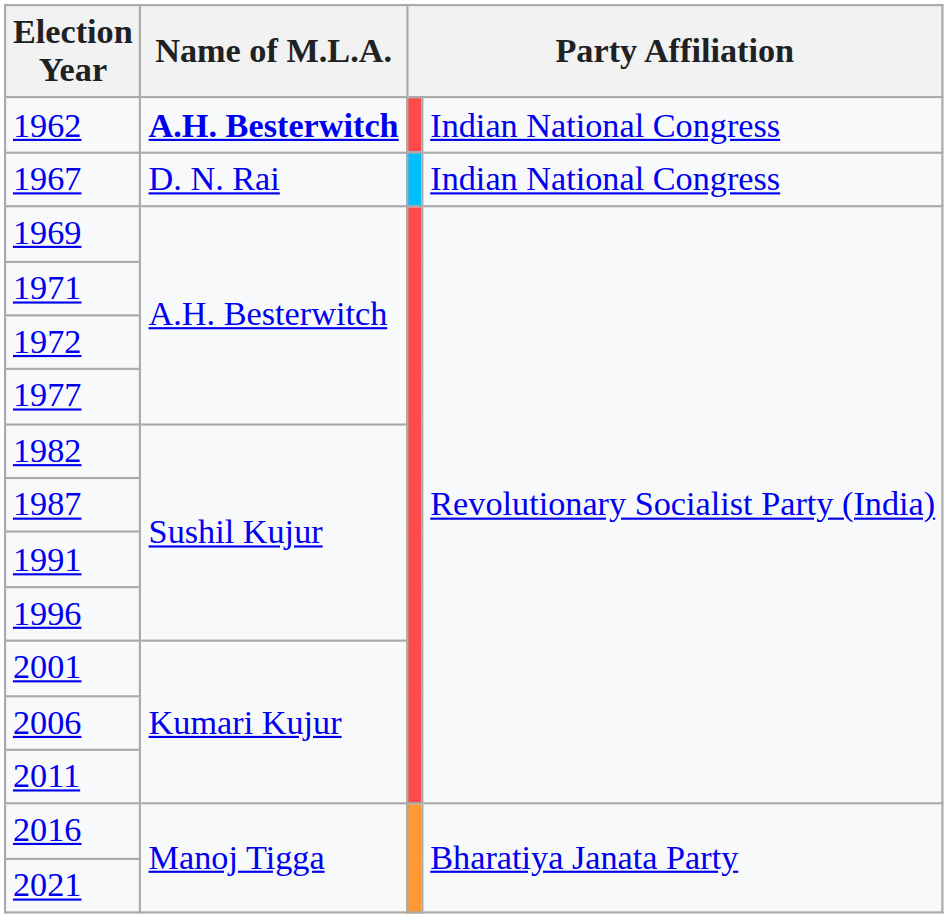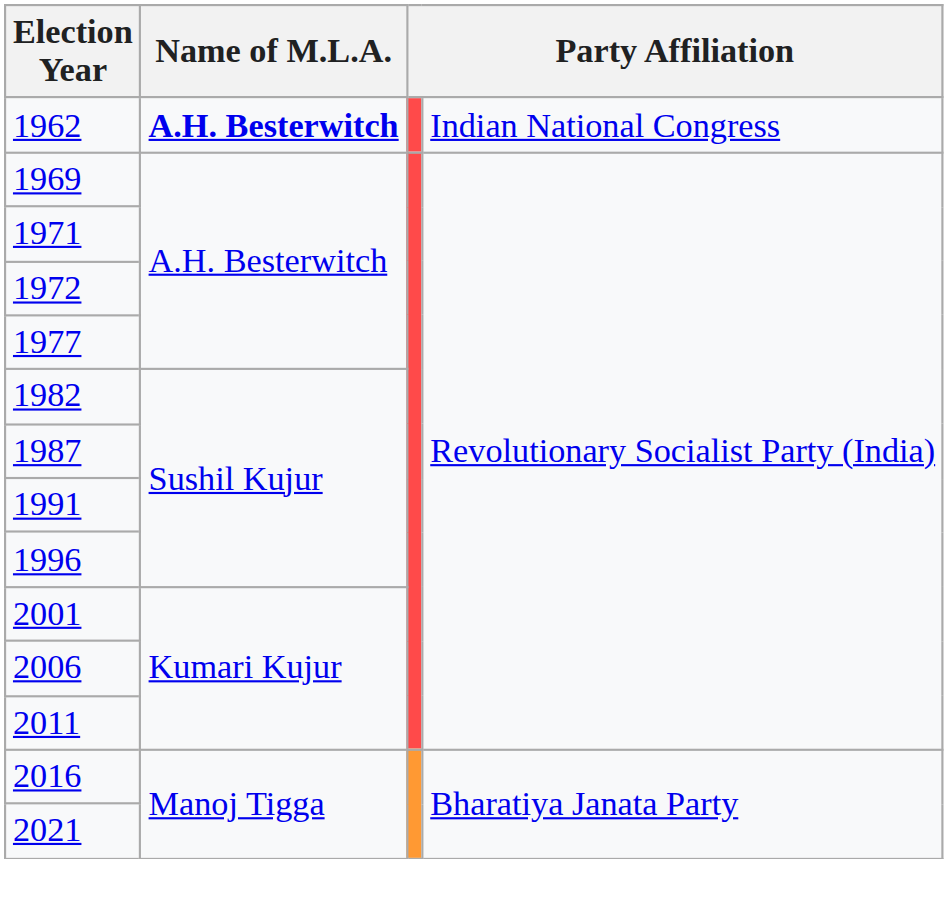 <table class="wikitable sortable">
 <tr style="font-weight:bold; text-align:center; background-color:#EAECF0;">
 <th style="vertical-align:middle; color:#202122;">Election<br>Year</th>
 <th style="vertical-align:middle; color:#202122;">Name of M.L.A.</th>
 <th style="vertical-align:middle; color:#202122;" Colspan=2>Party Affiliation</th>
 </tr>
 <tr style="background-color:#F8F9FA;">
 <td style="color:#0645AD;"><a href='#'>1962</a></td>
 <td style="color:#0645AD;"><strong><a href='#'>A.H. Besterwitch</a></strong></td>
 <td style="background-color:#ff4a4a;"></td>
-<td style="color:#0645AD;"><a href='#'>Indian National Congress</a></td>
-</tr>
-<tr style="background-color:#F8F9FA;">
-<td style="color:#0645AD;"><a href='#'>1967</a></td>
-<td style="vertical-align:middle; color:#202122;"><a href='#'>D. N. Rai</a></td>
-<td style="background-color:#00bfff;"></td>
 <td style="color:#0645AD;"><a href='#'>Indian National Congress</a></td>
 </tr>
 <tr style="background-color:#F8F9FA;">
 <td style="vertical-align:middle; color:#202122;"><a href='#'>1969</a></td>
 <td rowspan="4" style="vertical-align:middle; color:#202122;"><a href='#'>A.H. Besterwitch</a></td>
 <td rowspan="11" style="background-color:#ff4a4a;"></td>
 <td rowspan="11" style="vertical-align:middle; color:#202122;"><a href='#'>Revolutionary Socialist Party (India)</a></td>
 </tr>
 <tr>
 <td style="vertical-align:middle; background-color:#F8F9FA; color:#202122;"><a href='#'>1971</a></td>
 </tr>
 <tr>
 <td style="vertical-align:middle; background-color:#F8F9FA; color:#202122;"><a href='#'>1972</a></td>
 </tr>
 <tr>
 <td style="vertical-align:middle; background-color:#F8F9FA; color:#202122;"><a href='#'>1977</a></td>
 </tr>
 <tr>
 <td style="vertical-align:middle; background-color:#F8F9FA; color:#202122;"><a href='#'>1982</a></td>
 <td rowspan="4" style="vertical-align:middle; background-color:#F8F9FA; color:#202122;"><a href='#'>Sushil Kujur</a></td>
 </tr>
 <tr>
 <td style="vertical-align:middle; background-color:#F8F9FA; color:#202122;"><a href='#'>1987</a></td>
 </tr>
 <tr>
 <td style="vertical-align:middle; background-color:#F8F9FA; color:#202122;"><a href='#'>1991</a></td>
 </tr>
 <tr>
 <td style="vertical-align:middle; background-color:#F8F9FA; color:#202122;"><a href='#'>1996</a></td>
 </tr>
 <tr>
 <td style="background-color:#F8F9FA; color:#0645AD;"><a href='#'>2001</a></td>
 <td rowspan="3" style="vertical-align:middle; background-color:#F8F9FA; color:#202122;"><a href='#'>Kumari Kujur</a></td>
 </tr>
 <tr>
 <td style="background-color:#F8F9FA; color:#0645AD;"><a href='#'>2006</a></td>
 </tr>
 <tr>
 <td style="background-color:#F8F9FA; color:#0645AD;"><a href='#'>2011</a></td>
 </tr>
 <tr style="background-color:#F8F9FA;">
 <td style="color:#0645AD;"><a href='#'>2016</a></td>
 <td rowspan="2" style="color:#0645AD;"><a href='#'>Manoj Tigga</a></td>
 <td rowspan="2" style="background-color:#ff9933;"></td>
 <td rowspan="2" style="color:#0645AD;"><a href='#'>Bharatiya Janata Party</a></td>
 </tr>
 <tr>
 <td style="background-color:#F8F9FA; color:#0645AD;"><a href='#'>2021</a></td>
 </tr>
 </table>
